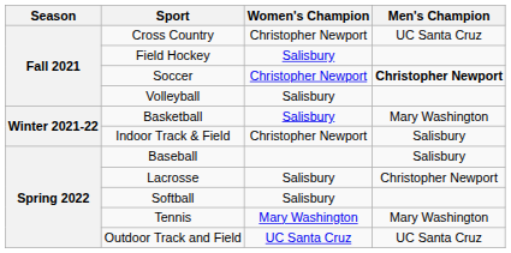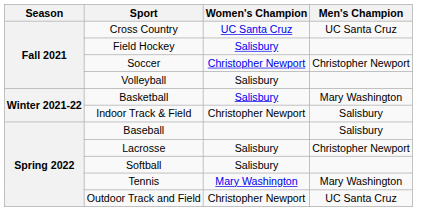 <table class="wikitable" style="text-align:center; font-size:95%">
 <tr>
 <th>Season</th>
 <th>Sport</th>
 <th>Women's Champion</th>
 <th>Men's Champion</th>
 </tr>
 <tr>
 <th rowspan="4">Fall 2021</th>
 <td>Cross Country</td>
-<td>Christopher Newport</td>
+<td><a href='#'>UC Santa Cruz</a></td>
 <td>UC Santa Cruz</td>
 </tr>
 <tr>
 <td>Field Hockey</td>
 <td><a href='#'>Salisbury</a></td>
 <td></td>
 </tr>
 <tr>
 <td>Soccer</td>
 <td><a href='#'>Christopher Newport</a></td>
-<td><strong>Christopher Newport</strong></td>
+<td>Christopher Newport</td>
 </tr>
 <tr>
 <td>Volleyball</td>
 <td>Salisbury</td>
 <td></td>
 </tr>
 <tr>
 <th rowspan="2">Winter 2021-22</th>
 <td>Basketball</td>
 <td><a href='#'>Salisbury</a></td>
 <td>Mary Washington</td>
 </tr>
 <tr>
 <td>Indoor Track & Field</td>
 <td>Christopher Newport</td>
 <td>Salisbury</td>
 </tr>
 <tr>
 <th rowspan="5">Spring 2022</th>
 <td>Baseball</td>
 <td></td>
 <td>Salisbury</td>
 </tr>
 <tr>
 <td>Lacrosse</td>
 <td>Salisbury</td>
 <td>Christopher Newport</td>
 </tr>
 <tr>
 <td>Softball</td>
 <td>Salisbury</td>
 <td></td>
 </tr>
 <tr>
 <td>Tennis</td>
 <td><a href='#'>Mary Washington</a></td>
 <td>Mary Washington</td>
 </tr>
 <tr>
 <td>Outdoor Track and Field</td>
-<td><a href='#'>UC Santa Cruz</a></td>
+<td>Christopher Newport</td>
 <td>UC Santa Cruz</td>
 </tr>
 </table>
